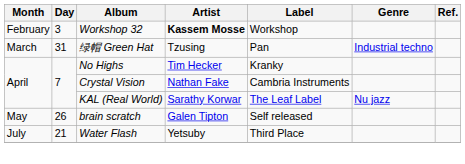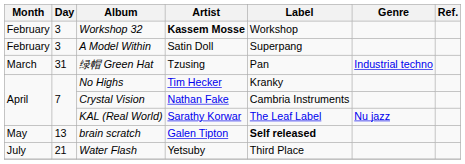 <table class="wikitable">
 <tr>
 <th>Month</th>
 <th>Day</th>
 <th>Album</th>
 <th>Artist</th>
 <th>Label</th>
 <th>Genre</th>
 <th>Ref.</th>
 </tr>
 <tr>
 <td rowspan="1">February</td>
 <td rowspan="1">3</td>
 <td><em>Workshop 32</em></td>
 <td><strong>Kassem Mosse</strong></td>
 <td>Workshop</td>
+<td></td>
+<td></td>
+</tr>
+<tr>
+<td rowspan="1">February</td>
+<td rowspan="1">3</td>
+<td><em>A Model Within</em></td>
+<td>Satin Doll</td>
+<td>Superpang</td>
 <td></td>
 <td></td>
 </tr>
 <tr>
 <td rowspan="1">March</td>
 <td rowspan="1">31</td>
 <td><em>绿帽 Green Hat</em></td>
 <td>Tzusing</td>
 <td>Pan</td>
 <td><a href='#'>Industrial techno</a></td>
 <td></td>
 </tr>
 <tr>
 <td rowspan="3">April</td>
 <td rowspan="3">7</td>
 <td><em>No Highs</em></td>
 <td><a href='#'>Tim Hecker</a></td>
 <td>Kranky</td>
 <td></td>
 <td></td>
 </tr>
 <tr>
 <td><em>Crystal Vision</em></td>
 <td><a href='#'>Nathan Fake</a></td>
 <td>Cambria Instruments</td>
 <td></td>
 <td></td>
 </tr>
 <tr>
 <td><em>KAL (Real World)</em></td>
 <td><a href='#'>Sarathy Korwar</a></td>
 <td><a href='#'>The Leaf Label</a></td>
 <td><a href='#'>Nu jazz</a></td>
 <td></td>
 </tr>
 <tr>
 <td rowspan="1">May</td>
-<td rowspan="1">26</td>
+<td rowspan="1">13</td>
 <td><em>brain scratch</em></td>
 <td><a href='#'>Galen Tipton</a></td>
-<td>Self released</td>
+<td><strong>Self released</strong></td>
 <td></td>
 <td></td>
 </tr>
 <tr>
 <td rowspan="1">July</td>
 <td rowspan="1">21</td>
 <td><em>Water Flash</em></td>
 <td>Yetsuby</td>
 <td>Third Place</td>
 <td></td>
 <td></td>
 </tr>
 <tr>
 </tr>
 </table>
